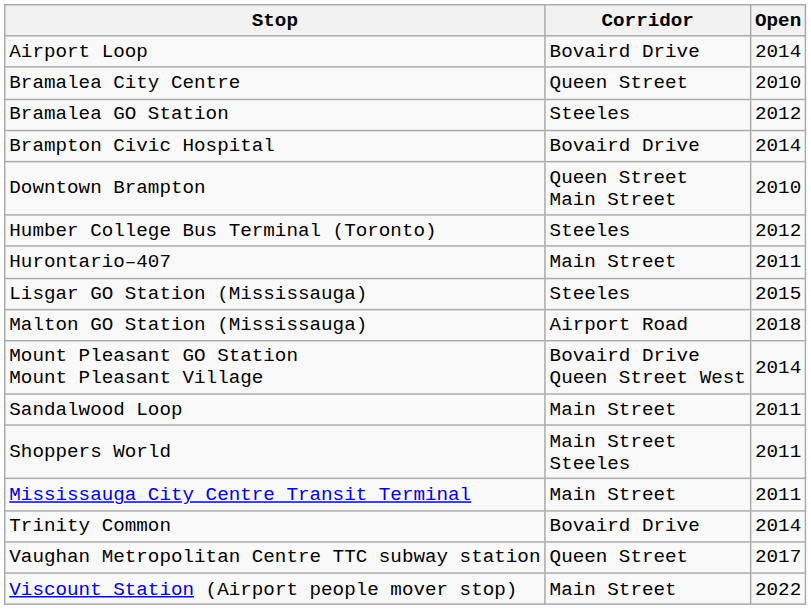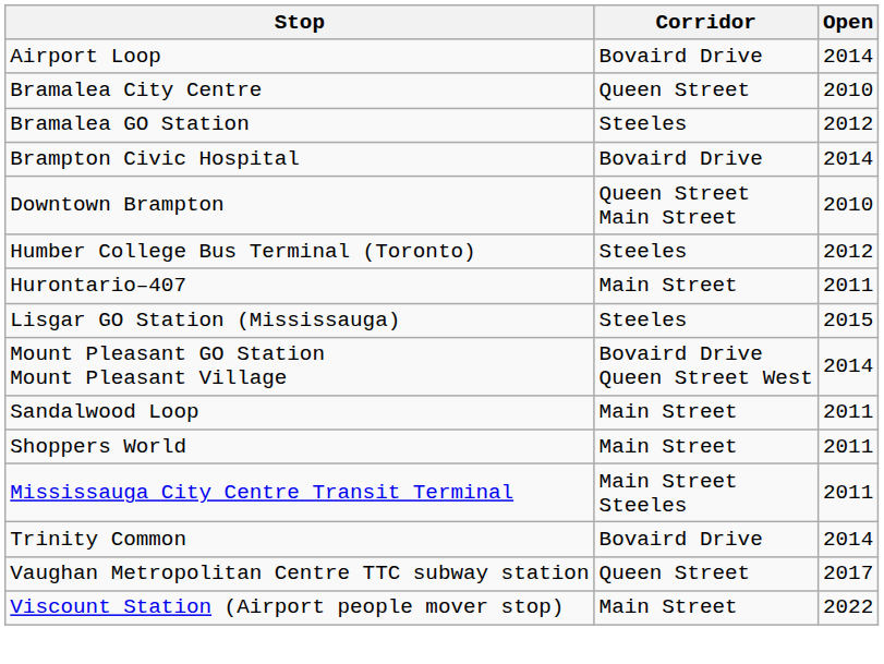 <table class="wikitable sortable">
 <tr>
 <th>Stop</th>
 <th>Corridor</th>
 <th>Open</th>
 </tr>
 <tr>
 <td>Airport Loop</td>
 <td>Bovaird Drive</td>
 <td>2014</td>
 </tr>
 <tr>
 <td>Bramalea City Centre</td>
 <td>Queen Street</td>
 <td>2010</td>
 </tr>
 <tr>
 <td>Bramalea GO Station</td>
 <td>Steeles</td>
 <td>2012</td>
 </tr>
 <tr>
 <td>Brampton Civic Hospital</td>
 <td>Bovaird Drive</td>
 <td>2014</td>
 </tr>
 <tr>
 <td>Downtown Brampton</td>
 <td>Queen Street<br>Main Street</td>
 <td>2010</td>
 </tr>
 <tr>
 <td>Humber College Bus Terminal (Toronto)</td>
 <td>Steeles</td>
 <td>2012</td>
 </tr>
 <tr>
 <td>Hurontario–407</td>
 <td>Main Street</td>
 <td>2011</td>
 </tr>
 <tr>
 <td>Lisgar GO Station (Mississauga)</td>
 <td>Steeles</td>
 <td>2015</td>
 </tr>
 <tr>
-<td>Malton GO Station (Mississauga)</td>
-<td>Airport Road</td>
-<td>2018</td>
-</tr>
-<tr>
 <td>Mount Pleasant GO Station<br>Mount Pleasant Village</td>
 <td>Bovaird Drive<br>Queen Street West</td>
 <td>2014</td>
 </tr>
 <tr>
 <td>Sandalwood Loop</td>
 <td>Main Street</td>
 <td>2011</td>
 </tr>
 <tr>
 <td>Shoppers World</td>
-<td>Main Street<br>Steeles</td>
+<td>Main Street</td>
 <td>2011</td>
 </tr>
 <tr>
 <td><a href='#'>Mississauga City Centre Transit Terminal</a></td>
-<td>Main Street</td>
+<td>Main Street<br>Steeles</td>
 <td>2011</td>
 </tr>
 <tr>
 <td>Trinity Common</td>
 <td>Bovaird Drive</td>
 <td>2014</td>
 </tr>
 <tr>
 <td>Vaughan Metropolitan Centre TTC subway station</td>
 <td>Queen Street</td>
 <td>2017</td>
 </tr>
 <tr>
 <td><a href='#'>Viscount Station</a> (Airport people mover stop)</td>
 <td>Main Street</td>
 <td>2022</td>
 </tr>
 </table>
